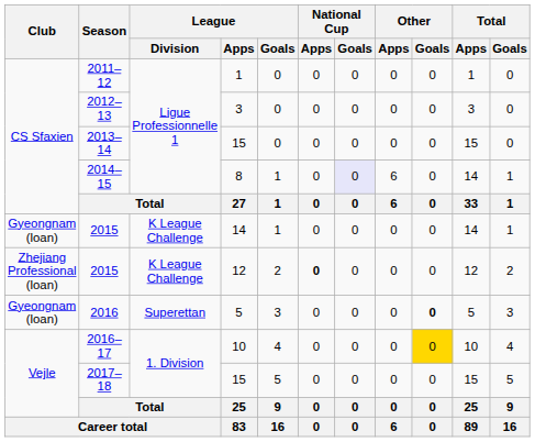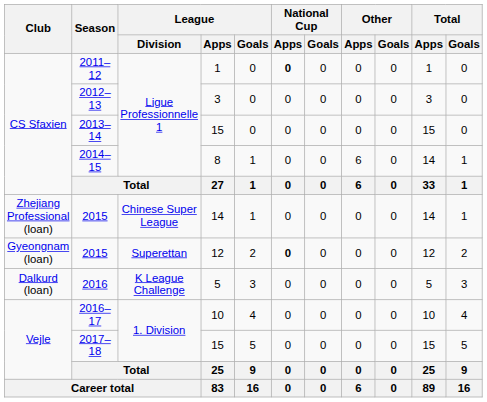 <table class="wikitable" style="text-align:center">
 <tr>
 <th rowspan="2">Club</th>
 <th rowspan="2">Season</th>
 <th colspan="3">League</th>
 <th colspan="2">National Cup</th>
 <th colspan="2">Other</th>
 <th colspan="2">Total</th>
 </tr>
 <tr>
 <th>Division</th>
 <th>Apps</th>
 <th>Goals</th>
 <th>Apps</th>
 <th>Goals</th>
 <th>Apps</th>
 <th>Goals</th>
 <th>Apps</th>
 <th>Goals</th>
 </tr>
 <tr>
 <td rowspan="5"><a href='#'>CS Sfaxien</a></td>
 <td><a href='#'>2011–12</a></td>
 <td rowspan="4"><a href='#'>Ligue Professionnelle 1</a></td>
 <td>1</td>
 <td>0</td>
-<td>0</td>
+<td><strong>0</strong></td>
 <td>0</td>
 <td>0</td>
 <td>0</td>
 <td>1</td>
 <td>0</td>
 </tr>
 <tr>
 <td><a href='#'>2012–13</a></td>
 <td>3</td>
 <td>0</td>
 <td>0</td>
 <td>0</td>
 <td>0</td>
 <td>0</td>
 <td>3</td>
 <td>0</td>
 </tr>
 <tr>
 <td><a href='#'>2013–14</a></td>
 <td>15</td>
 <td>0</td>
 <td>0</td>
 <td>0</td>
 <td>0</td>
 <td>0</td>
 <td>15</td>
 <td>0</td>
 </tr>
 <tr>
 <td><a href='#'>2014–15</a></td>
 <td>8</td>
 <td>1</td>
 <td>0</td>
-<td style="background: lavender;">0</td>
+<td>0</td>
 <td>6</td>
 <td>0</td>
 <td>14</td>
 <td>1</td>
 </tr>
 <tr>
 <th colspan="2">Total</th>
 <th>27</th>
 <th>1</th>
 <th>0</th>
 <th>0</th>
 <th>6</th>
 <th>0</th>
 <th>33</th>
 <th>1</th>
 </tr>
 <tr>
-<td><a href='#'>Gyeongnam</a> (loan)</td>
+<td><a href='#'>Zhejiang Professional</a> (loan)</td>
 <td><a href='#'>2015</a></td>
-<td><a href='#'>K League Challenge</a></td>
+<td><a href='#'>Chinese Super League</a></td>
 <td>14</td>
 <td>1</td>
 <td>0</td>
 <td>0</td>
 <td>0</td>
 <td>0</td>
 <td>14</td>
 <td>1</td>
 </tr>
 <tr>
-<td><a href='#'>Zhejiang Professional</a> (loan)</td>
+<td><a href='#'>Gyeongnam</a> (loan)</td>
 <td><a href='#'>2015</a></td>
-<td><a href='#'>K League Challenge</a></td>
+<td><a href='#'>Superettan</a></td>
 <td>12</td>
 <td>2</td>
 <td><strong>0</strong></td>
 <td>0</td>
 <td>0</td>
 <td>0</td>
 <td>12</td>
 <td>2</td>
 </tr>
 <tr>
-<td><a href='#'>Gyeongnam</a> (loan)</td>
+<td><a href='#'>Dalkurd</a> (loan)</td>
 <td><a href='#'>2016</a></td>
-<td><a href='#'>Superettan</a></td>
+<td><a href='#'>K League Challenge</a></td>
 <td>5</td>
 <td>3</td>
 <td>0</td>
 <td>0</td>
 <td>0</td>
-<td><strong>0</strong></td>
+<td>0</td>
 <td>5</td>
 <td>3</td>
 </tr>
 <tr>
 <td rowspan="3"><a href='#'>Vejle</a></td>
 <td><a href='#'>2016–17</a></td>
 <td rowspan="2"><a href='#'>1. Division</a></td>
 <td>10</td>
 <td>4</td>
 <td>0</td>
 <td>0</td>
 <td>0</td>
-<td style="background: gold;">0</td>
+<td>0</td>
 <td>10</td>
 <td>4</td>
 </tr>
 <tr>
 <td><a href='#'>2017–18</a></td>
 <td>15</td>
 <td>5</td>
 <td>0</td>
 <td>0</td>
 <td>0</td>
 <td>0</td>
 <td>15</td>
 <td>5</td>
 </tr>
 <tr>
 <th colspan="2">Total</th>
 <th>25</th>
 <th>9</th>
 <th>0</th>
 <th>0</th>
 <th>0</th>
 <th>0</th>
 <th>25</th>
 <th>9</th>
 </tr>
 <tr>
 <th colspan="3">Career total</th>
 <th>83</th>
 <th>16</th>
 <th>0</th>
 <th>0</th>
 <th>6</th>
 <th>0</th>
 <th>89</th>
 <th>16</th>
 </tr>
 </table>
